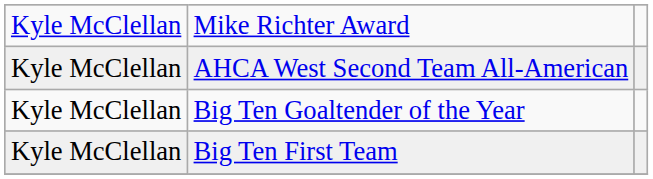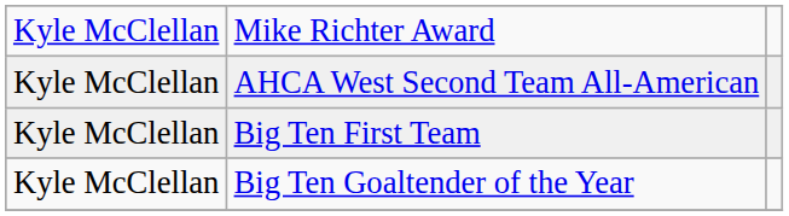 <table class="wikitable">
 <tr>
 <td><a href='#'>Kyle McClellan</a></td>
 <td><a href='#'>Mike Richter Award</a></td>
 <td rowspan=1></td>
 </tr>
 <tr bgcolor=f0f0f0>
 <td>Kyle McClellan</td>
 <td rowspan=1><a href='#'>AHCA West Second Team All-American</a></td>
 <td rowspan=1></td>
 </tr>
-<tr>
-<td>Kyle McClellan</td>
-<td><a href='#'>Big Ten Goaltender of the Year</a></td>
-<td></td>
-</tr>
 <tr bgcolor=f0f0f0>
 <td>Kyle McClellan</td>
 <td rowspan=1><a href='#'>Big Ten First Team</a></td>
 <td rowspan=1></td>
 </tr>
 <tr>
+<td>Kyle McClellan</td>
+<td><a href='#'>Big Ten Goaltender of the Year</a></td>
+<td></td>
+</tr>
+<tr>
 </tr>
 </table>
